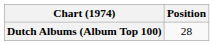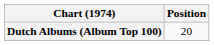 <table class="wikitable plainrowheaders" style="text-align:center">
 <tr>
 <th scope="col">Chart (1974)</th>
 <th scope="col">Position</th>
 </tr>
 <tr>
 <th scope="row">Dutch Albums (Album Top 100)</th>
-<td>28</td>
+<td>20</td>
 </tr>
 </table>
